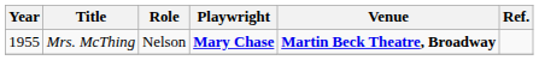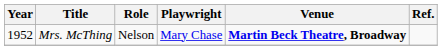 <table class="wikitable">
 <tr>
 <th>Year</th>
 <th>Title</th>
 <th>Role</th>
 <th>Playwright</th>
 <th>Venue</th>
 <th>Ref.</th>
 </tr>
 <tr>
-<td>1955</td>
+<td>1952</td>
 <td><em>Mrs. McThing</em></td>
 <td>Nelson</td>
-<td><strong><a href='#'>Mary Chase</a></strong></td>
+<td><a href='#'>Mary Chase</a></td>
 <td><strong><a href='#'>Martin Beck Theatre</a>, Broadway</strong></td>
 <td></td>
 </tr>
 <tr>
 </tr>
 </table>
